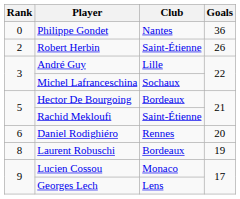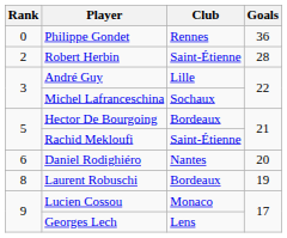 <table class="wikitable" style="text-align:center">
 <tr>
 <th>Rank</th>
 <th>Player</th>
 <th>Club</th>
 <th>Goals</th>
 </tr>
 <tr>
 <td>0</td>
 <td align="left"> <a href='#'>Philippe Gondet</a></td>
-<td align="left"><a href='#'>Nantes</a></td>
+<td align="left"><a href='#'>Rennes</a></td>
 <td>36</td>
 </tr>
 <tr>
 <td>2</td>
 <td align="left"> <a href='#'>Robert Herbin</a></td>
 <td align="left"><a href='#'>Saint-Étienne</a></td>
-<td>26</td>
+<td>28</td>
 </tr>
 <tr>
 <td rowspan="2">3</td>
 <td align="left"> <a href='#'>André Guy</a></td>
 <td align="left"><a href='#'>Lille</a></td>
 <td rowspan="2">22</td>
 </tr>
 <tr>
 <td align="left"> <a href='#'>Michel Lafranceschina</a></td>
 <td align="left"><a href='#'>Sochaux</a></td>
 </tr>
 <tr>
 <td rowspan="2">5</td>
 <td align="left">  <a href='#'>Hector De Bourgoing</a></td>
 <td align="left"><a href='#'>Bordeaux</a></td>
 <td rowspan="2">21</td>
 </tr>
 <tr>
 <td align="left"> <a href='#'>Rachid Mekloufi</a></td>
 <td align="left"><a href='#'>Saint-Étienne</a></td>
 </tr>
 <tr>
 <td>6</td>
 <td align="left"> <a href='#'>Daniel Rodighiéro</a></td>
-<td align="left"><a href='#'>Rennes</a></td>
+<td align="left"><a href='#'>Nantes</a></td>
 <td>20</td>
 </tr>
 <tr>
 <td>8</td>
 <td align="left"> <a href='#'>Laurent Robuschi</a></td>
 <td align="left"><a href='#'>Bordeaux</a></td>
 <td>19</td>
 </tr>
 <tr>
 <td rowspan="2">9</td>
 <td align="left"> <a href='#'>Lucien Cossou</a></td>
 <td align="left"><a href='#'>Monaco</a></td>
 <td rowspan="2">17</td>
 </tr>
 <tr>
 <td align="left"> <a href='#'>Georges Lech</a></td>
 <td align="left"><a href='#'>Lens</a></td>
 </tr>
 </table>
